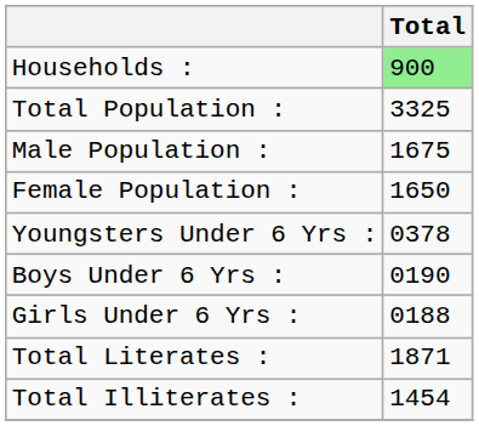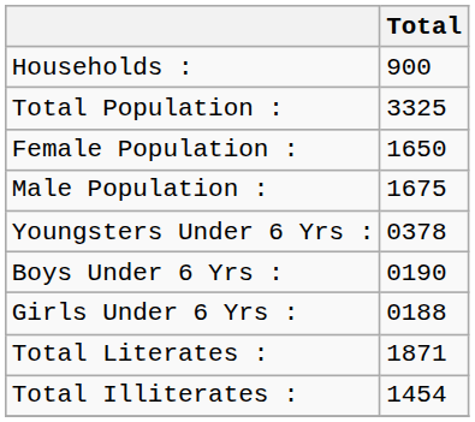 <table class="wikitable">
 <tr>
 <th></th>
 <th>Total</th>
 </tr>
 <tr>
 <td>Households        :</td>
-<td style="background: lightgreen;">900</td>
+<td>900</td>
 </tr>
 <tr>
 <td>Total Population  :</td>
 <td>3325</td>
 </tr>
 <tr>
+<td>Female Population :</td>
+<td>1650</td>
+</tr>
+<tr>
 <td>Male Population   :</td>
 <td>1675</td>
-</tr>
-<tr>
-<td>Female Population :</td>
-<td>1650</td>
 </tr>
 <tr>
 <td>Youngsters Under 6 Yrs  :</td>
 <td>0378</td>
 </tr>
 <tr>
 <td>Boys Under 6 Yrs  :</td>
 <td>0190</td>
 </tr>
 <tr>
 <td>Girls Under 6 Yrs :</td>
 <td>0188</td>
 </tr>
 <tr>
 <td>Total Literates   :</td>
 <td>1871</td>
 </tr>
 <tr>
 <td>Total Illiterates :</td>
 <td>1454</td>
 </tr>
 <tr>
 </tr>
 </table>
